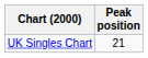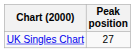 <table class="wikitable">
 <tr>
 <th>Chart (2000)</th>
 <th>Peak<br>position</th>
 </tr>
 <tr>
 <td align="left"><a href='#'>UK Singles Chart</a></td>
-<td align="center">21</td>
+<td align="center">27</td>
 </tr>
 </table>
